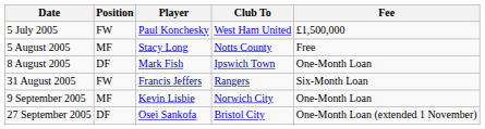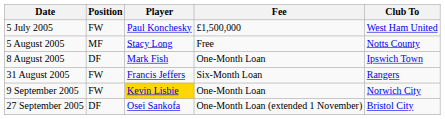 <table class="wikitable">
 <tr>
 <th>Date</th>
 <th>Position</th>
 <th>Player</th>
+<th>Fee</th>
 <th>Club To</th>
-<th>Fee</th>
 </tr>
 <tr>
 <td>5 July 2005</td>
 <td>FW</td>
 <td><a href='#'>Paul Konchesky</a></td>
+<td>£1,500,000</td>
 <td><a href='#'>West Ham United</a></td>
-<td>£1,500,000</td>
 </tr>
 <tr>
 <td>5 August 2005</td>
 <td>MF</td>
 <td><a href='#'>Stacy Long</a></td>
+<td>Free</td>
 <td><a href='#'>Notts County</a></td>
-<td>Free</td>
 </tr>
 <tr>
 <td>8 August 2005</td>
 <td>DF</td>
 <td><a href='#'>Mark Fish</a></td>
+<td>One-Month Loan</td>
 <td><a href='#'>Ipswich Town</a></td>
-<td>One-Month Loan</td>
 </tr>
 <tr>
 <td>31 August 2005</td>
 <td>FW</td>
 <td><a href='#'>Francis Jeffers</a></td>
+<td>Six-Month Loan</td>
 <td><a href='#'>Rangers</a></td>
-<td>Six-Month Loan</td>
 </tr>
 <tr>
 <td>9 September 2005</td>
-<td>MF</td>
-<td><a href='#'>Kevin Lisbie</a></td>
+<td>FW</td>
+<td style="background: gold;"><a href='#'>Kevin Lisbie</a></td>
+<td>One-Month Loan</td>
 <td><a href='#'>Norwich City</a></td>
-<td>One-Month Loan</td>
 </tr>
 <tr>
 <td>27 September 2005</td>
 <td>DF</td>
 <td><a href='#'>Osei Sankofa</a></td>
+<td>One-Month Loan (extended 1 November)</td>
 <td><a href='#'>Bristol City</a></td>
-<td>One-Month Loan (extended 1 November)</td>
 </tr>
 </table>
